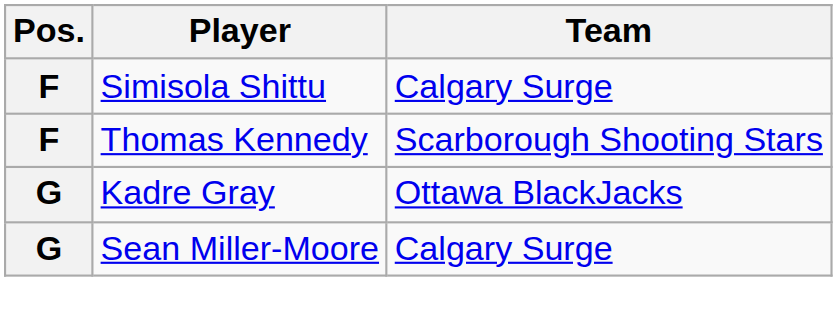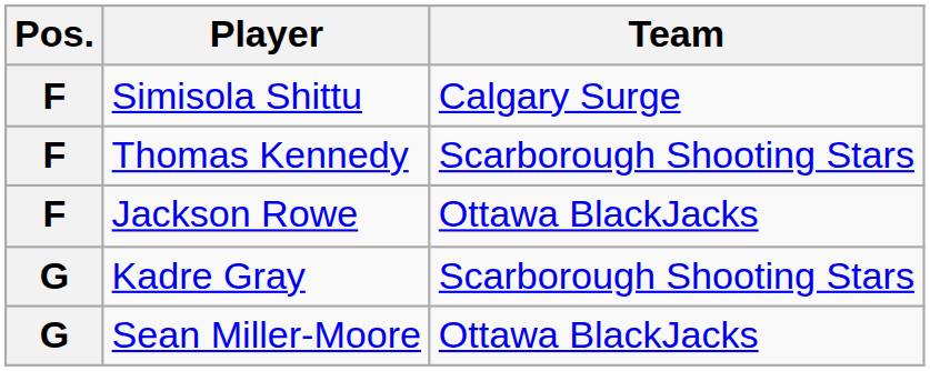 <table class="wikitable">
 <tr>
 <th>Pos.</th>
 <th>Player</th>
 <th>Team</th>
 </tr>
 <tr>
 <th>F</th>
 <td><a href='#'>Simisola Shittu</a></td>
 <td><a href='#'>Calgary Surge</a></td>
 </tr>
 <tr>
 <th>F</th>
 <td><a href='#'>Thomas Kennedy</a></td>
 <td><a href='#'>Scarborough Shooting Stars</a></td>
 </tr>
 <tr>
-<th>G</th>
-<td><a href='#'>Kadre Gray</a></td>
+<th>F</th>
+<td><a href='#'>Jackson Rowe</a></td>
 <td><a href='#'>Ottawa BlackJacks</a></td>
 </tr>
 <tr>
 <th>G</th>
+<td><a href='#'>Kadre Gray</a></td>
+<td><a href='#'>Scarborough Shooting Stars</a></td>
+</tr>
+<tr>
+<th>G</th>
 <td><a href='#'>Sean Miller-Moore</a></td>
-<td><a href='#'>Calgary Surge</a></td>
+<td><a href='#'>Ottawa BlackJacks</a></td>
 </tr>
 </table>
